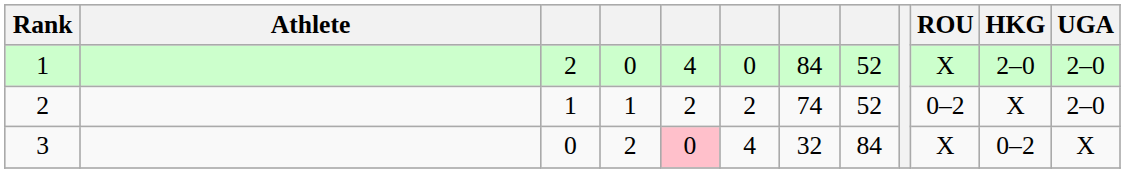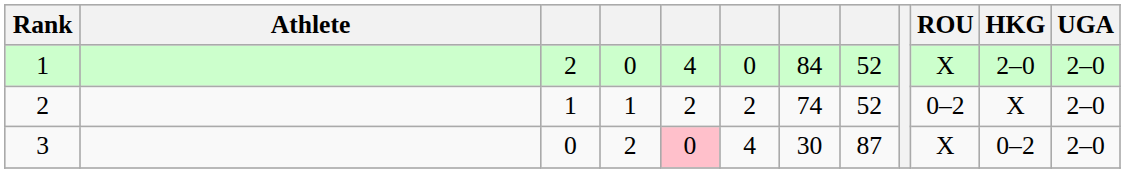 <table class="wikitable" style="text-align:center">
 <tr>
 <th width=40>Rank</th>
 <th width=280>Athlete</th>
 <th width=30></th>
 <th width=30></th>
 <th width=30></th>
 <th width=30></th>
 <th width=30></th>
 <th width=30></th>
 <th rowspan=4></th>
 <th width=30>ROU</th>
 <th width=30>HKG</th>
 <th width=30>UGA</th>
 </tr>
 <tr style="background-color:#ccffcc;">
 <td>1</td>
 <td align=left></td>
 <td>2</td>
 <td>0</td>
 <td>4</td>
 <td>0</td>
 <td>84</td>
 <td>52</td>
 <td>X</td>
 <td>2–0</td>
 <td>2–0</td>
 </tr>
 <tr>
 <td>2</td>
 <td align=left></td>
 <td>1</td>
 <td>1</td>
 <td>2</td>
 <td>2</td>
 <td>74</td>
 <td>52</td>
 <td>0–2</td>
 <td>X</td>
 <td>2–0</td>
 </tr>
 <tr>
 <td>3</td>
 <td align=left></td>
 <td>0</td>
 <td>2</td>
 <td style="background: pink;">0</td>
 <td>4</td>
-<td>32</td>
-<td>84</td>
+<td>30</td>
+<td>87</td>
 <td>X</td>
 <td>0–2</td>
-<td>X</td>
+<td>2–0</td>
 </tr>
 </table>
